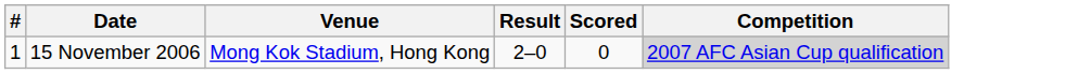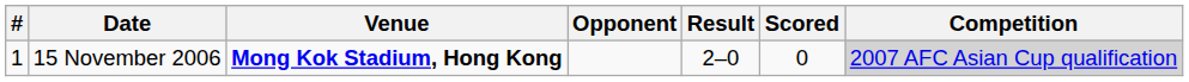 <table class="wikitable" style="font-size:90%; text-align: left;" align=center>
 <tr bgcolor="#CCCCCC" align="center">
 <th>#</th>
 <th>Date</th>
 <th>Venue</th>
+<th>Opponent</th>
 <th>Result</th>
 <th>Scored</th>
 <th>Competition</th>
 </tr>
 <tr>
 <td>1</td>
 <td>15 November 2006</td>
-<td><a href='#'>Mong Kok Stadium</a>, Hong Kong</td>
+<td><strong><a href='#'>Mong Kok Stadium</a>, Hong Kong</strong></td>
+<td></td>
 <td align=center>2–0</td>
 <td align=center>0</td>
 <td style="background: lightgrey;"><a href='#'>2007 AFC Asian Cup qualification</a></td>
 </tr>
 </table>
